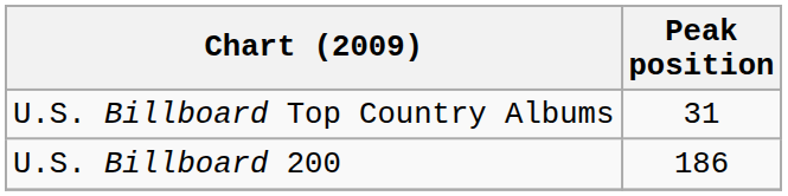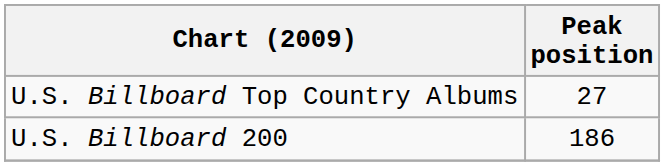 <table class="wikitable">
 <tr>
 <th>Chart (2009)</th>
 <th>Peak<br>position</th>
 </tr>
 <tr>
 <td>U.S. <em>Billboard</em> Top Country Albums</td>
-<td align="center">31</td>
+<td align="center">27</td>
 </tr>
 <tr>
 <td>U.S. <em>Billboard</em> 200</td>
 <td align="center">186</td>
 </tr>
 <tr>
 </tr>
 </table>
